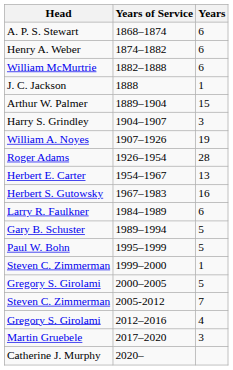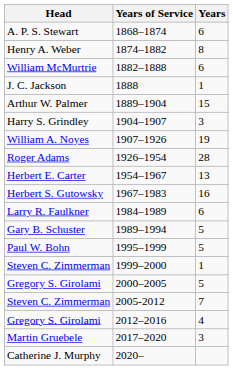 <table class="wikitable">
 <tr>
 <th>Head</th>
 <th>Years of Service</th>
 <th>Years</th>
 </tr>
 <tr>
 <td>A. P. S. Stewart</td>
 <td>1868–1874</td>
 <td>6</td>
 </tr>
 <tr>
 <td>Henry A. Weber</td>
 <td>1874–1882</td>
-<td>6</td>
+<td>8</td>
 </tr>
 <tr>
 <td><a href='#'>William McMurtrie</a></td>
 <td>1882–1888</td>
 <td>6</td>
 </tr>
 <tr>
 <td>J. C. Jackson</td>
 <td>1888</td>
 <td>1</td>
 </tr>
 <tr>
 <td>Arthur W. Palmer</td>
 <td>1889–1904</td>
 <td>15</td>
 </tr>
 <tr>
 <td>Harry S. Grindley</td>
 <td>1904–1907</td>
 <td>3</td>
 </tr>
 <tr>
 <td><a href='#'>William A. Noyes</a></td>
 <td>1907–1926</td>
 <td>19</td>
 </tr>
 <tr>
 <td><a href='#'>Roger Adams</a></td>
 <td>1926–1954</td>
 <td>28</td>
 </tr>
 <tr>
 <td><a href='#'>Herbert E. Carter</a></td>
 <td>1954–1967</td>
 <td>13</td>
 </tr>
 <tr>
 <td><a href='#'>Herbert S. Gutowsky</a></td>
 <td>1967–1983</td>
 <td>16</td>
 </tr>
 <tr>
 <td><a href='#'>Larry R. Faulkner</a></td>
 <td>1984–1989</td>
 <td>6</td>
 </tr>
 <tr>
 <td><a href='#'>Gary B. Schuster</a></td>
 <td>1989–1994</td>
 <td>5</td>
 </tr>
 <tr>
 <td><a href='#'>Paul W. Bohn</a></td>
 <td>1995–1999</td>
 <td>5</td>
 </tr>
 <tr>
 <td><a href='#'>Steven C. Zimmerman</a></td>
 <td>1999–2000</td>
 <td>1</td>
 </tr>
 <tr>
 <td><a href='#'>Gregory S. Girolami</a></td>
 <td>2000–2005</td>
 <td>5</td>
 </tr>
 <tr>
 <td><a href='#'>Steven C. Zimmerman</a></td>
 <td>2005-2012</td>
 <td>7</td>
 </tr>
 <tr>
 <td><a href='#'>Gregory S. Girolami</a></td>
 <td>2012–2016</td>
 <td>4</td>
 </tr>
 <tr>
 <td><a href='#'>Martin Gruebele</a></td>
 <td>2017–2020</td>
 <td>3</td>
 </tr>
 <tr>
 <td>Catherine J. Murphy</td>
 <td>2020–</td>
 </tr>
 </table>
